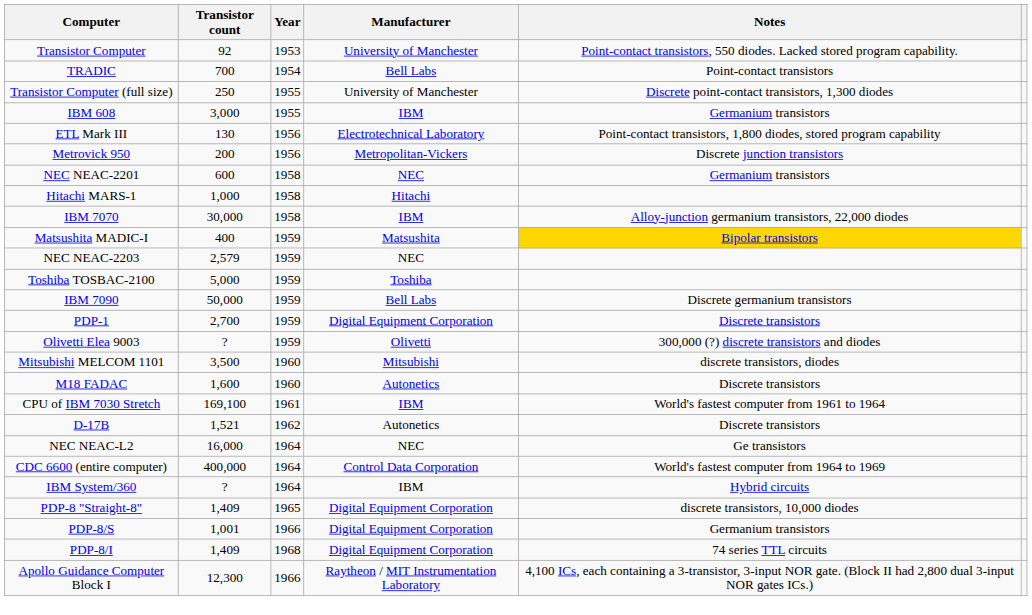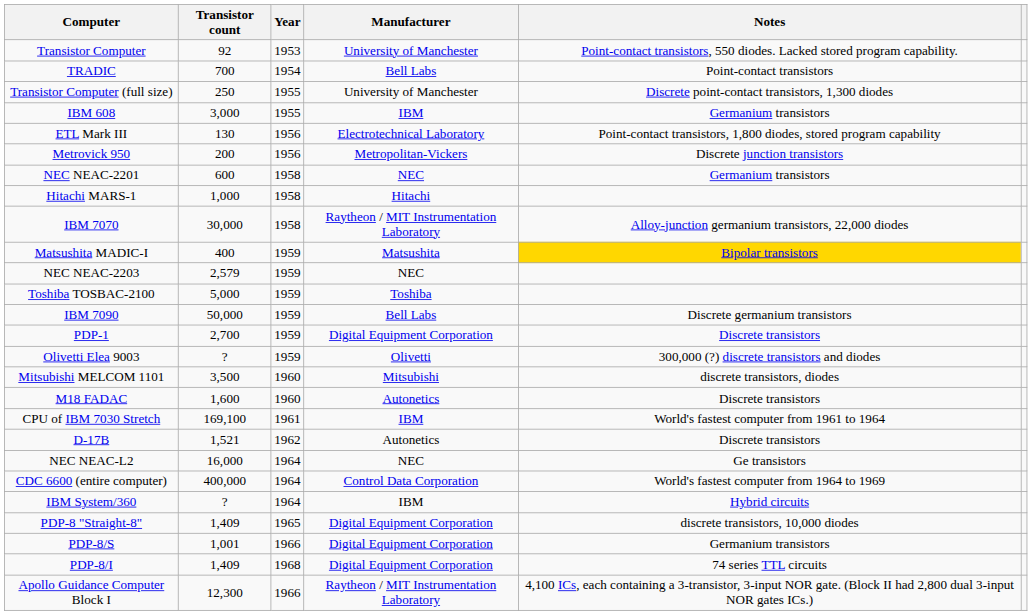 <table class="wikitable sortable" style="text-align:center">
 <tr>
 <th>Computer</th>
 <th data-sort-type="number">Transistor count</th>
 <th>Year</th>
 <th>Manufacturer</th>
 <th>Notes</th>
 <th class="unsortable"></th>
 </tr>
 <tr>
 <td><a href='#'>Transistor Computer</a></td>
 <td>92 </td>
 <td>1953</td>
 <td><a href='#'>University of Manchester</a></td>
 <td><a href='#'>Point-contact transistors</a>, 550 diodes. Lacked stored program capability.</td>
 <td></td>
 </tr>
 <tr>
 <td><a href='#'>TRADIC</a></td>
 <td>700</td>
 <td>1954</td>
 <td><a href='#'>Bell Labs</a></td>
 <td>Point-contact transistors</td>
 <td></td>
 </tr>
 <tr>
 <td><a href='#'>Transistor Computer</a> (full size)</td>
 <td>250 </td>
 <td>1955</td>
 <td>University of Manchester</td>
 <td><a href='#'>Discrete</a> point-contact transistors, 1,300 diodes</td>
 <td></td>
 </tr>
 <tr>
 <td><a href='#'>IBM 608</a></td>
 <td>3,000</td>
 <td>1955</td>
 <td><a href='#'>IBM</a></td>
 <td><a href='#'>Germanium</a> transistors</td>
 <td></td>
 </tr>
 <tr>
 <td><a href='#'>ETL</a> Mark III</td>
 <td>130</td>
 <td>1956</td>
 <td><a href='#'>Electrotechnical Laboratory</a></td>
 <td>Point-contact transistors, 1,800 diodes, stored program capability</td>
 <td></td>
 </tr>
 <tr>
 <td><a href='#'>Metrovick 950</a></td>
 <td>200</td>
 <td>1956</td>
 <td><a href='#'>Metropolitan-Vickers</a></td>
 <td>Discrete <a href='#'>junction transistors</a></td>
 <td></td>
 </tr>
 <tr>
 <td><a href='#'>NEC</a> NEAC-2201</td>
 <td>600</td>
 <td>1958</td>
 <td><a href='#'>NEC</a></td>
 <td><a href='#'>Germanium</a> transistors</td>
 <td></td>
 </tr>
 <tr>
 <td><a href='#'>Hitachi</a> MARS-1</td>
 <td>1,000</td>
 <td>1958</td>
 <td><a href='#'>Hitachi</a></td>
 <td></td>
 <td></td>
 </tr>
 <tr>
 <td><a href='#'>IBM 7070</a></td>
 <td>30,000</td>
 <td>1958</td>
-<td><a href='#'>IBM</a></td>
+<td><a href='#'>Raytheon</a> / <a href='#'>MIT Instrumentation Laboratory</a></td>
 <td><a href='#'>Alloy-junction</a> germanium transistors, 22,000 diodes</td>
 <td></td>
 </tr>
 <tr>
 <td><a href='#'>Matsushita</a> MADIC-I</td>
 <td>400</td>
 <td>1959</td>
 <td><a href='#'>Matsushita</a></td>
 <td style="background: gold;"><a href='#'>Bipolar transistors</a></td>
 <td></td>
 </tr>
 <tr>
 <td>NEC NEAC-2203</td>
 <td>2,579</td>
 <td>1959</td>
 <td>NEC</td>
 <td></td>
 <td></td>
 </tr>
 <tr>
 <td><a href='#'>Toshiba</a> TOSBAC-2100</td>
 <td>5,000</td>
 <td>1959</td>
 <td><a href='#'>Toshiba</a></td>
 <td></td>
 <td></td>
 </tr>
 <tr>
 <td><a href='#'>IBM 7090</a></td>
 <td>50,000</td>
 <td>1959</td>
 <td><a href='#'>Bell Labs</a></td>
 <td>Discrete germanium transistors</td>
 <td></td>
 </tr>
 <tr>
 <td><a href='#'>PDP-1</a></td>
 <td>2,700</td>
 <td>1959</td>
 <td><a href='#'>Digital Equipment Corporation</a></td>
 <td><a href='#'>Discrete transistors</a></td>
 <td></td>
 </tr>
 <tr>
 <td><a href='#'>Olivetti Elea</a> 9003</td>
 <td>?</td>
 <td>1959</td>
 <td><a href='#'>Olivetti</a></td>
 <td>300,000 (?) <a href='#'>discrete transistors</a> and diodes</td>
 <td></td>
 </tr>
 <tr>
 <td><a href='#'>Mitsubishi</a> MELCOM 1101</td>
 <td>3,500</td>
 <td>1960</td>
 <td><a href='#'>Mitsubishi</a></td>
 <td>discrete transistors, diodes</td>
 <td></td>
 </tr>
 <tr>
 <td><a href='#'>M18 FADAC</a></td>
 <td>1,600</td>
 <td>1960</td>
 <td><a href='#'>Autonetics</a></td>
 <td>Discrete transistors</td>
 <td></td>
 </tr>
 <tr>
 <td>CPU of <a href='#'>IBM 7030 Stretch</a></td>
 <td>169,100</td>
 <td>1961</td>
 <td><a href='#'>IBM</a></td>
 <td>World's fastest computer from 1961 to 1964</td>
 <td></td>
 </tr>
 <tr>
 <td><a href='#'>D-17B</a></td>
 <td>1,521</td>
 <td>1962</td>
 <td>Autonetics</td>
 <td>Discrete transistors </td>
 <td></td>
 </tr>
 <tr>
 <td>NEC NEAC-L2</td>
 <td>16,000</td>
 <td>1964</td>
 <td>NEC</td>
 <td>Ge transistors</td>
 <td></td>
 </tr>
 <tr>
 <td><a href='#'>CDC 6600</a> (entire computer)</td>
 <td>400,000</td>
 <td>1964</td>
 <td><a href='#'>Control Data Corporation</a></td>
 <td>World's fastest computer from 1964 to 1969</td>
 <td></td>
 </tr>
 <tr>
 <td><a href='#'>IBM System/360</a></td>
 <td>?</td>
 <td>1964</td>
 <td>IBM</td>
 <td><a href='#'>Hybrid circuits</a></td>
 <td></td>
 </tr>
 <tr>
 <td><a href='#'>PDP-8 "Straight-8"</a></td>
 <td>1,409 </td>
 <td>1965</td>
 <td><a href='#'>Digital Equipment Corporation</a></td>
 <td>discrete transistors, 10,000 diodes</td>
 <td></td>
 </tr>
 <tr>
 <td><a href='#'>PDP-8/S</a></td>
 <td>1,001</td>
 <td>1966</td>
 <td><a href='#'>Digital Equipment Corporation</a></td>
 <td>Germanium transistors</td>
 <td></td>
 </tr>
 <tr>
 <td><a href='#'>PDP-8/I</a></td>
 <td>1,409 </td>
 <td>1968</td>
 <td><a href='#'>Digital Equipment Corporation</a></td>
 <td>74 series <a href='#'>TTL</a> circuits</td>
 <td></td>
 </tr>
 <tr>
 <td><a href='#'>Apollo Guidance Computer</a> Block I</td>
 <td>12,300</td>
 <td>1966</td>
 <td><a href='#'>Raytheon</a> / <a href='#'>MIT Instrumentation Laboratory</a></td>
 <td>4,100 <a href='#'>ICs</a>, each containing a 3-transistor, 3-input NOR gate. (Block II had 2,800 dual 3-input NOR gates ICs.)</td>
 <td></td>
 </tr>
 </table>
